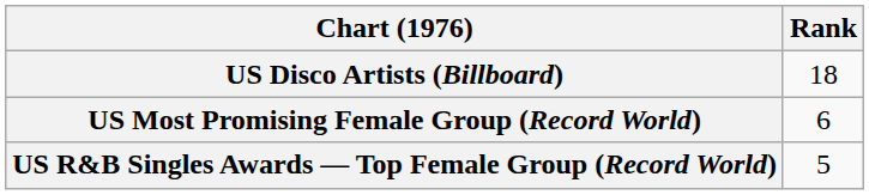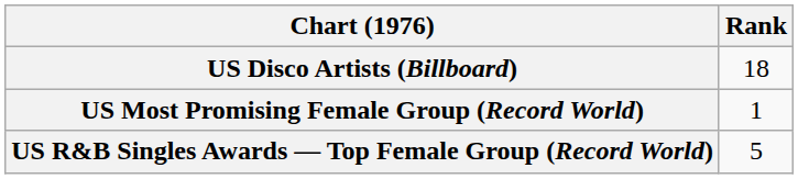 <table class="wikitable sortable plainrowheaders">
 <tr>
 <th>Chart (1976)</th>
 <th>Rank</th>
 </tr>
 <tr>
 <th scope="row">US Disco Artists (<em>Billboard</em>)</th>
 <td style="text-align:center;">18</td>
 </tr>
 <tr>
 <th scope="row">US Most Promising Female Group (<em>Record World</em>)</th>
-<td style="text-align:center;">6</td>
+<td style="text-align:center;">1</td>
 </tr>
 <tr>
 <th scope="row">US R&B Singles Awards — Top Female Group (<em>Record World</em>)</th>
 <td style="text-align:center;">5</td>
 </tr>
 </table>
